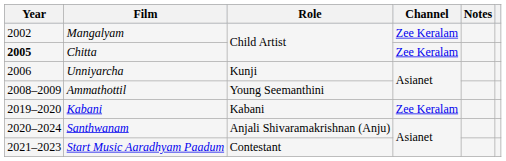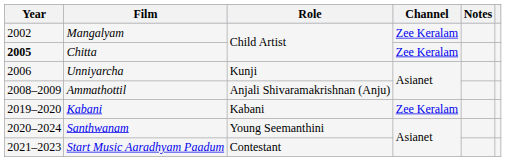 <table class="wikitable sortable" style="background:#f5f5f5;">
 <tr style="background:#B0C4DE;">
 <th>Year</th>
 <th>Film</th>
 <th>Role</th>
 <th>Channel</th>
 <th class="unsortable">Notes</th>
 <th class="unsortable"></th>
 </tr>
 <tr>
 <td>2002</td>
 <td><em>Mangalyam</em></td>
 <td rowspan="2">Child Artist</td>
 <td><a href='#'>Zee Keralam</a></td>
 <td></td>
 <td></td>
 </tr>
 <tr>
 <td><strong>2005</strong></td>
 <td><em>Chitta</em></td>
 <td><a href='#'>Zee Keralam</a></td>
 <td></td>
 </tr>
 <tr>
 <td>2006</td>
 <td><em>Unniyarcha </em></td>
 <td>Kunji</td>
 <td rowspan="2">Asianet</td>
 <td></td>
 <td></td>
 </tr>
 <tr>
 <td>2008–2009</td>
 <td><em>Ammathottil</em></td>
-<td>Young Seemanthini</td>
+<td>Anjali Shivaramakrishnan (Anju)</td>
 <td></td>
 <td></td>
 </tr>
 <tr>
 <td>2019–2020</td>
 <td><em><a href='#'>Kabani</a></em></td>
 <td>Kabani</td>
 <td><a href='#'>Zee Keralam</a></td>
 <td></td>
 <td></td>
 </tr>
 <tr>
 <td>2020–2024</td>
 <td><em><a href='#'>Santhwanam</a></em></td>
-<td>Anjali Shivaramakrishnan (Anju)</td>
+<td>Young Seemanthini</td>
 <td rowspan="2">Asianet</td>
 <td></td>
 <td></td>
 </tr>
 <tr>
 <td>2021–2023</td>
 <td><em><a href='#'>Start Music Aaradhyam Paadum</a></em></td>
 <td>Contestant</td>
 <td></td>
 <td></td>
 </tr>
 </table>
